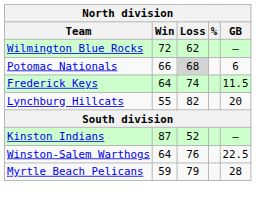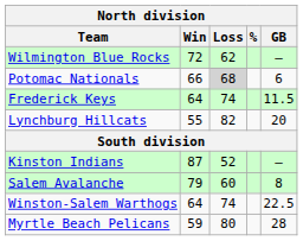 <table class="wikitable">
 <tr>
 <th colspan="5">North division</th>
 </tr>
 <tr>
 <th width="60%">Team</th>
 <th>Win</th>
 <th>Loss</th>
 <th>%</th>
 <th>GB</th>
 </tr>
 <tr align=center bgcolor=ccffcc>
 <td align=left><a href='#'>Wilmington Blue Rocks</a></td>
 <td>72</td>
 <td>62</td>
 <td></td>
 <td>–</td>
 </tr>
 <tr align=center>
 <td align=left><a href='#'>Potomac Nationals</a></td>
 <td>66</td>
 <td style="background: lightgrey;">68</td>
 <td></td>
 <td>6</td>
 </tr>
 <tr align=center bgcolor=ccffcc>
 <td align=left><a href='#'>Frederick Keys</a></td>
 <td>64</td>
 <td>74</td>
 <td></td>
 <td>11.5</td>
 </tr>
 <tr align=center>
 <td align=left><a href='#'>Lynchburg Hillcats</a></td>
 <td>55</td>
 <td>82</td>
 <td></td>
 <td>20</td>
 </tr>
 <tr>
 <th colspan="5">South division</th>
 </tr>
 <tr align=center bgcolor=ccffcc>
 <td align=left><a href='#'>Kinston Indians</a></td>
 <td>87</td>
 <td>52</td>
 <td></td>
 <td>–</td>
 </tr>
+<tr align=center bgcolor=ccffcc>
+<td align=left><a href='#'>Salem Avalanche</a></td>
+<td>79</td>
+<td>60</td>
+<td></td>
+<td>8</td>
+</tr>
 <tr align=center>
 <td align=left><a href='#'>Winston-Salem Warthogs</a></td>
 <td>64</td>
-<td>76</td>
+<td>74</td>
 <td></td>
 <td>22.5</td>
 </tr>
 <tr align=center>
 <td align=left><a href='#'>Myrtle Beach Pelicans</a></td>
 <td>59</td>
-<td>79</td>
+<td>80</td>
 <td></td>
 <td>28</td>
 </tr>
 </table>
